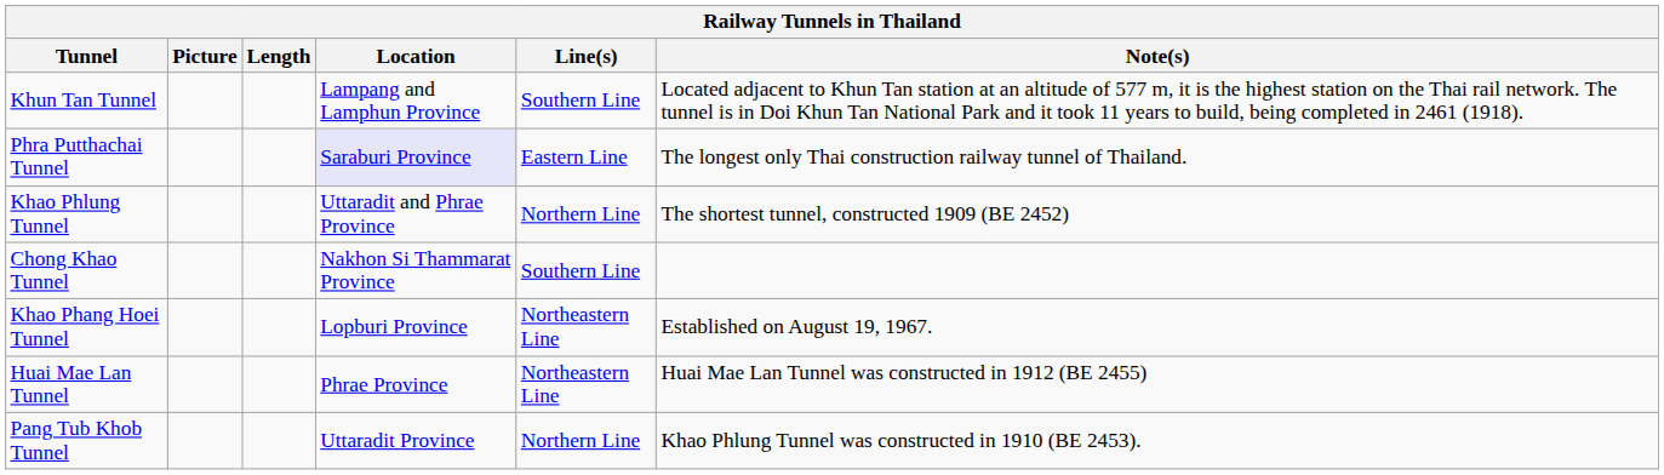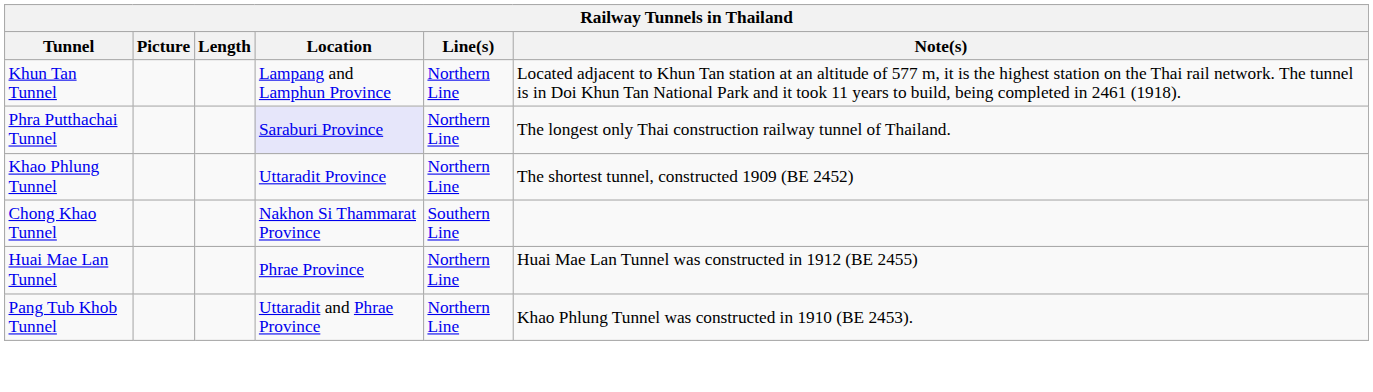 <table width=100% class="wikitable">
 <tr>
 <th colspan="6">Railway Tunnels in Thailand</th>
 </tr>
 <tr>
 <th>Tunnel</th>
 <th>Picture</th>
 <th>Length</th>
 <th>Location</th>
 <th>Line(s)</th>
 <th>Note(s)</th>
 </tr>
 <tr>
 <td><a href='#'>Khun Tan Tunnel</a></td>
 <td align="center"></td>
 <td></td>
 <td><a href='#'>Lampang</a> and <a href='#'>Lamphun Province</a></td>
-<td><a href='#'>Southern Line</a></td>
+<td><a href='#'>Northern Line</a></td>
 <td>Located adjacent to Khun Tan station at an altitude of 577 m, it is the highest station on the Thai rail network. The tunnel is in Doi Khun Tan National Park and it took 11 years to build, being completed in 2461 (1918). </td>
 </tr>
 <tr>
 <td><a href='#'>Phra Putthachai Tunnel</a></td>
 <td align="center"></td>
 <td></td>
 <td style="background: lavender;"><a href='#'>Saraburi Province</a></td>
-<td><a href='#'>Eastern Line</a></td>
+<td><a href='#'>Northern Line</a></td>
 <td>The longest only Thai construction railway tunnel of Thailand.</td>
 </tr>
 <tr>
 <td><a href='#'>Khao Phlung Tunnel</a></td>
 <td align="center"></td>
 <td></td>
-<td><a href='#'>Uttaradit</a> and <a href='#'>Phrae Province</a></td>
+<td><a href='#'>Uttaradit Province</a></td>
 <td><a href='#'>Northern Line</a></td>
 <td>The shortest tunnel, constructed 1909 (BE 2452)<br></td>
 </tr>
 <tr>
 <td><a href='#'>Chong Khao Tunnel</a></td>
 <td align="center"></td>
 <td></td>
 <td><a href='#'>Nakhon Si Thammarat Province</a></td>
 <td><a href='#'>Southern Line</a></td>
 <td></td>
 </tr>
 <tr>
-<td><a href='#'>Khao Phang Hoei Tunnel</a></td>
-<td align="center"></td>
-<td></td>
-<td><a href='#'>Lopburi Province</a></td>
-<td><a href='#'>Northeastern Line</a></td>
-<td>Established on August 19, 1967.</td>
-</tr>
-<tr>
 <td><a href='#'>Huai Mae Lan Tunnel</a></td>
 <td align="center"></td>
 <td></td>
 <td><a href='#'>Phrae Province</a></td>
-<td><a href='#'>Northeastern Line</a></td>
+<td><a href='#'>Northern Line</a></td>
 <td>Huai Mae Lan Tunnel was constructed in 1912 (BE 2455)<br><br></td>
 </tr>
 <tr>
 <td><a href='#'>Pang Tub Khob Tunnel</a></td>
 <td align="center"></td>
 <td></td>
-<td><a href='#'>Uttaradit Province</a></td>
+<td><a href='#'>Uttaradit</a> and <a href='#'>Phrae Province</a></td>
 <td><a href='#'>Northern Line</a></td>
 <td>Khao Phlung Tunnel was constructed in 1910 (BE 2453).<br></td>
 </tr>
 </table>
